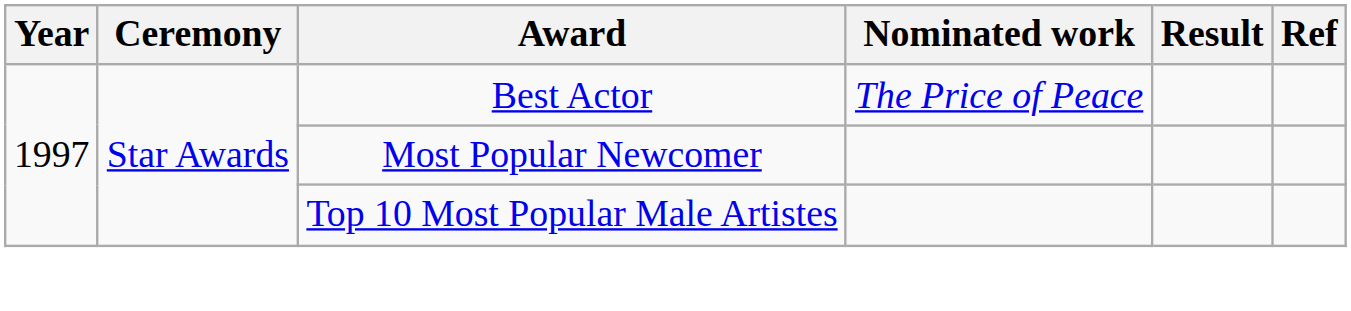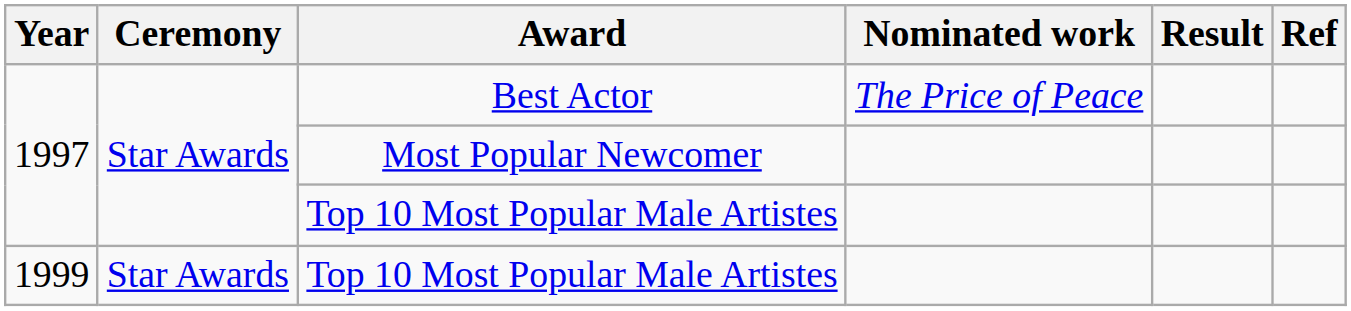 <table class="wikitable sortable" style="text-align: center;">
 <tr>
 <th>Year</th>
 <th>Ceremony</th>
 <th>Award</th>
 <th>Nominated work</th>
 <th>Result</th>
 <th>Ref</th>
 </tr>
 <tr>
 <td rowspan="3">1997</td>
 <td rowspan="3"><a href='#'>Star Awards</a></td>
 <td><a href='#'>Best Actor</a></td>
 <td><em><a href='#'>The Price of Peace</a></em> </td>
 <td></td>
 <td></td>
 </tr>
 <tr>
 <td><a href='#'>Most Popular Newcomer</a></td>
 <td></td>
 <td></td>
 <td></td>
 </tr>
 <tr>
 <td><a href='#'>Top 10 Most Popular Male Artistes</a></td>
 <td></td>
 <td></td>
 <td></td>
 </tr>
+<tr>
+<td>1999</td>
+<td><a href='#'>Star Awards</a></td>
+<td><a href='#'>Top 10 Most Popular Male Artistes</a></td>
+<td></td>
+<td></td>
+<td></td>
+</tr>
 </table>
